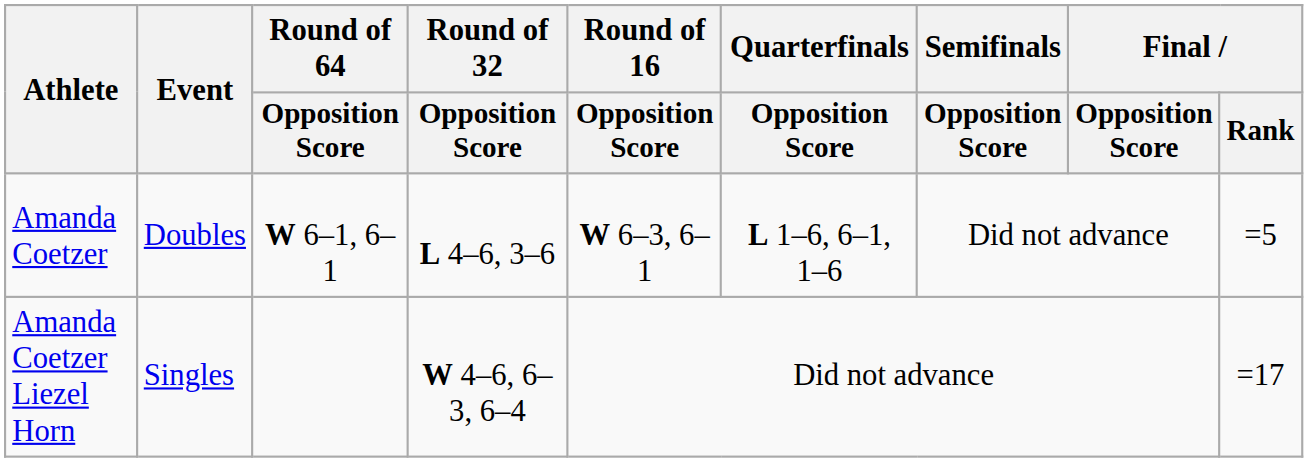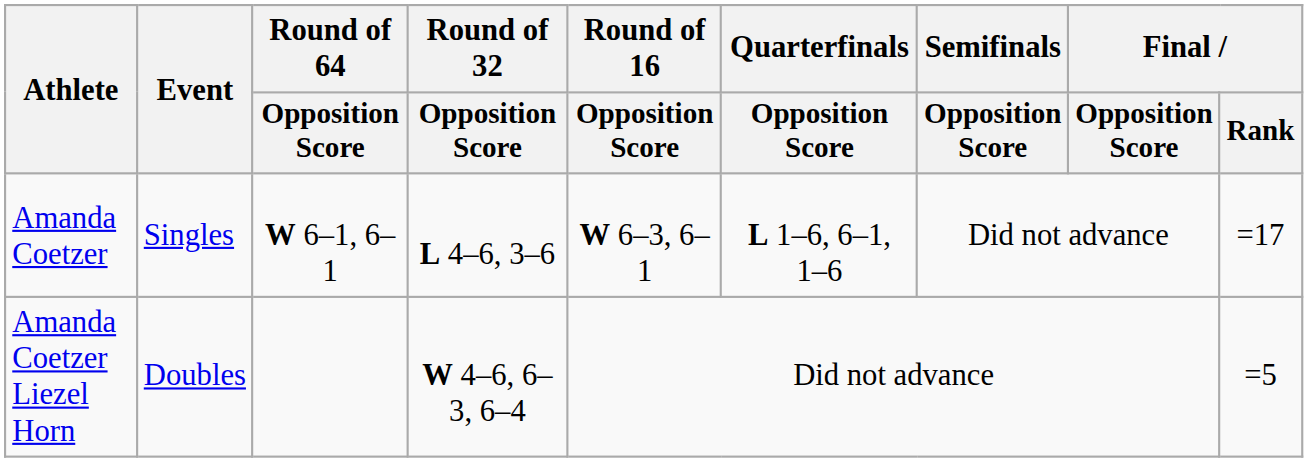 <table class=wikitable style=font-size:90%;text-align:center>
 <tr>
 <th rowspan=2>Athlete</th>
 <th rowspan=2>Event</th>
 <th>Round of 64</th>
 <th>Round of 32</th>
 <th>Round of 16</th>
 <th>Quarterfinals</th>
 <th>Semifinals</th>
 <th colspan=2>Final / </th>
 </tr>
 <tr style=font-size:95%>
 <th>Opposition<br>Score</th>
 <th>Opposition<br>Score</th>
 <th>Opposition<br>Score</th>
 <th>Opposition<br>Score</th>
 <th>Opposition<br>Score</th>
 <th>Opposition<br>Score</th>
 <th>Rank</th>
 </tr>
 <tr>
 <td align=left><a href='#'>Amanda Coetzer</a></td>
-<td align=left><a href='#'>Doubles</a></td>
+<td align=left><a href='#'>Singles</a></td>
 <td><br><strong>W</strong> 6–1, 6–1</td>
 <td><br><strong>L</strong> 4–6, 3–6</td>
 <td><br><strong>W</strong> 6–3, 6–1</td>
 <td><br><strong>L</strong> 1–6, 6–1, 1–6</td>
 <td colspan=2>Did not advance</td>
-<td>=5</td>
+<td>=17</td>
 </tr>
 <tr>
 <td align=left><a href='#'>Amanda Coetzer</a><br><a href='#'>Liezel Horn</a></td>
-<td align=left><a href='#'>Singles</a></td>
+<td align=left><a href='#'>Doubles</a></td>
 <td></td>
 <td><br><strong>W</strong> 4–6, 6–3, 6–4</td>
 <td colspan=4>Did not advance</td>
-<td>=17</td>
+<td>=5</td>
 </tr>
 </table>
